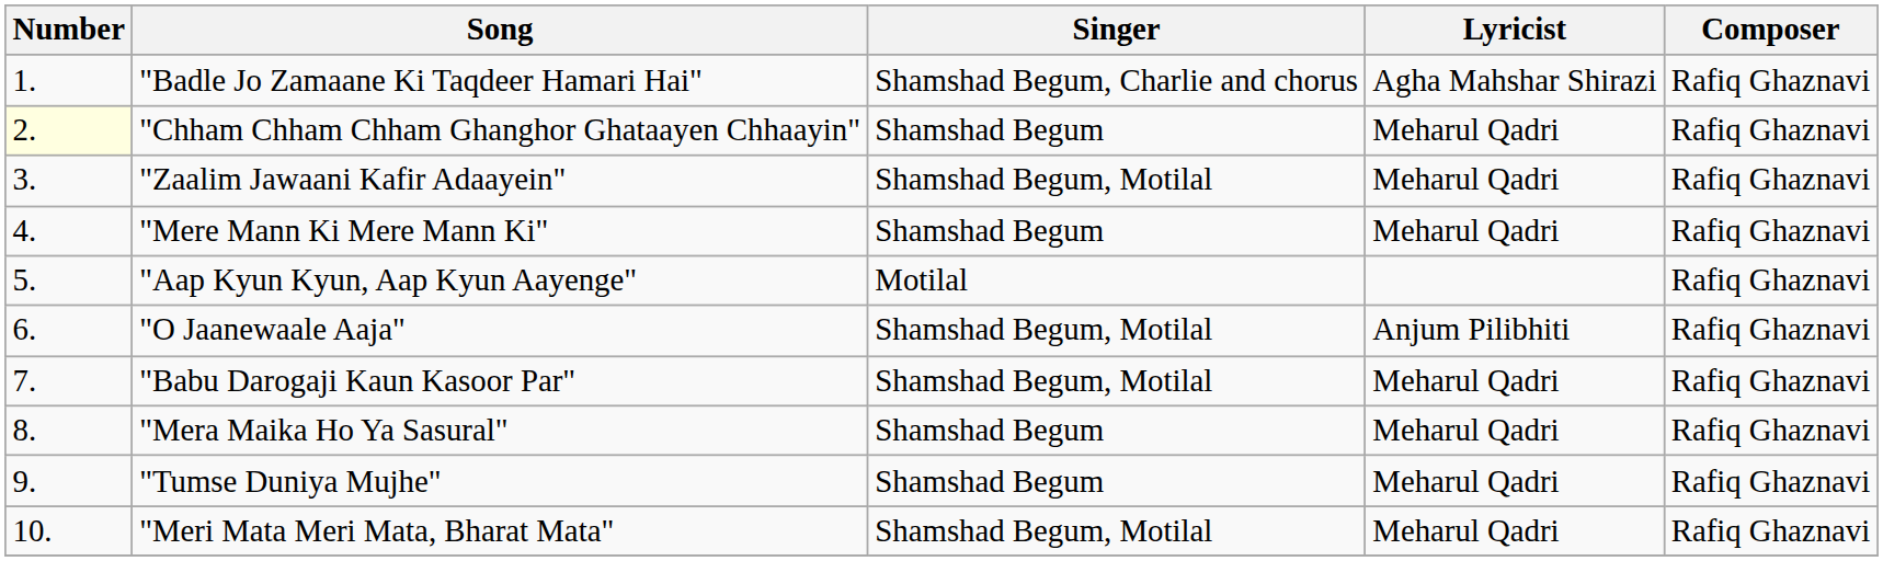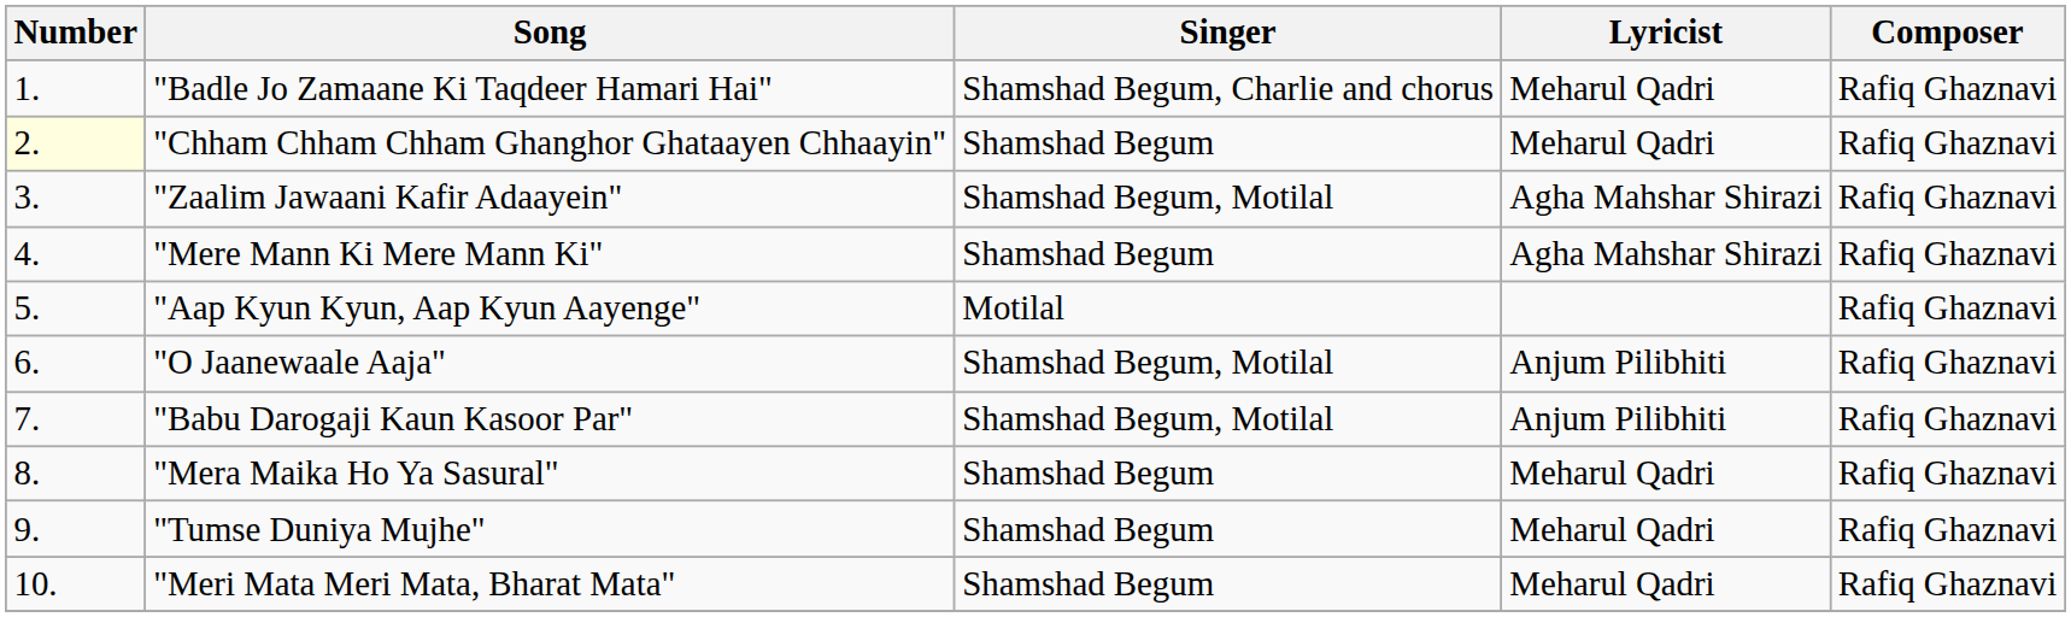 <table class="wikitable">
 <tr>
 <th>Number</th>
 <th>Song</th>
 <th>Singer</th>
 <th>Lyricist</th>
 <th>Composer</th>
 </tr>
 <tr>
 <td>1.</td>
 <td>"Badle Jo Zamaane Ki Taqdeer Hamari  Hai"</td>
 <td>Shamshad Begum, Charlie and  chorus</td>
-<td>Agha Mahshar Shirazi</td>
+<td>Meharul Qadri</td>
 <td>Rafiq Ghaznavi</td>
 </tr>
 <tr>
 <td style="background: lightyellow;">2.</td>
 <td>"Chham Chham Chham Ghanghor Ghataayen Chhaayin"</td>
 <td>Shamshad Begum</td>
 <td>Meharul Qadri</td>
 <td>Rafiq Ghaznavi</td>
 </tr>
 <tr>
 <td>3.</td>
 <td>"Zaalim Jawaani Kafir Adaayein"</td>
 <td>Shamshad Begum, Motilal</td>
-<td>Meharul Qadri</td>
+<td>Agha Mahshar Shirazi</td>
 <td>Rafiq Ghaznavi</td>
 </tr>
 <tr>
 <td>4.</td>
 <td>"Mere Mann Ki Mere Mann Ki"</td>
 <td>Shamshad Begum</td>
-<td>Meharul Qadri</td>
+<td>Agha Mahshar Shirazi</td>
 <td>Rafiq Ghaznavi</td>
 </tr>
 <tr>
 <td>5.</td>
 <td>"Aap Kyun Kyun, Aap Kyun Aayenge"</td>
 <td>Motilal</td>
 <td></td>
 <td>Rafiq Ghaznavi</td>
 </tr>
 <tr>
 <td>6.</td>
 <td>"O Jaanewaale Aaja"</td>
 <td>Shamshad Begum, Motilal</td>
 <td>Anjum Pilibhiti</td>
 <td>Rafiq Ghaznavi</td>
 </tr>
 <tr>
 <td>7.</td>
 <td>"Babu Darogaji Kaun Kasoor Par"</td>
 <td>Shamshad Begum, Motilal</td>
-<td>Meharul Qadri</td>
+<td>Anjum Pilibhiti</td>
 <td>Rafiq Ghaznavi</td>
 </tr>
 <tr>
 <td>8.</td>
 <td>"Mera Maika Ho Ya Sasural"</td>
 <td>Shamshad Begum</td>
 <td>Meharul Qadri</td>
 <td>Rafiq Ghaznavi</td>
 </tr>
 <tr>
 <td>9.</td>
 <td>"Tumse Duniya Mujhe"</td>
 <td>Shamshad Begum</td>
 <td>Meharul Qadri</td>
 <td>Rafiq Ghaznavi</td>
 </tr>
 <tr>
 <td>10.</td>
 <td>"Meri Mata Meri Mata, Bharat Mata"</td>
-<td>Shamshad Begum, Motilal</td>
+<td>Shamshad Begum</td>
 <td>Meharul Qadri</td>
 <td>Rafiq Ghaznavi</td>
 </tr>
 <tr>
 </tr>
 </table>
